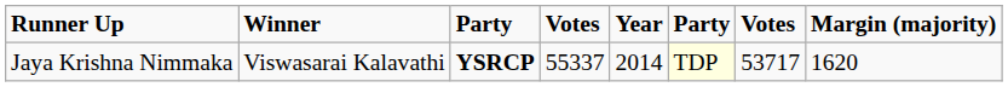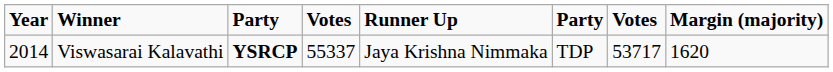 <table class="wikitable">
 <tr>
-<td><strong>Runner Up</strong></td>
+<td><strong>Year</strong></td>
 <td><strong>Winner</strong></td>
 <td><strong>Party</strong></td>
 <td><strong>Votes</strong></td>
-<td><strong>Year</strong></td>
+<td><strong>Runner Up</strong></td>
 <td><strong>Party</strong></td>
 <td><strong>Votes</strong></td>
 <td><strong>Margin (majority)</strong></td>
 </tr>
 <tr>
-<td>Jaya Krishna Nimmaka</td>
+<td>2014</td>
 <td>Viswasarai Kalavathi</td>
 <td><strong>YSRCP</strong></td>
 <td>55337</td>
-<td>2014</td>
-<td style="background: lightyellow;">TDP</td>
+<td>Jaya Krishna Nimmaka</td>
+<td>TDP</td>
 <td>53717</td>
 <td>1620</td>
 </tr>
 </table>
